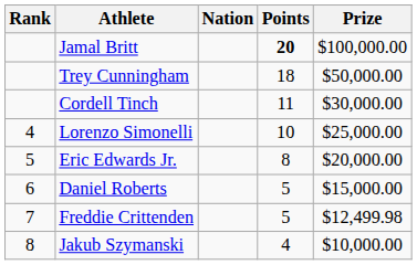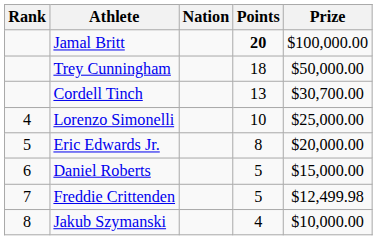 <table class="wikitable mw-datatable sortable" style="text-align:center;">
 <tr>
 <th scope="col" style="width: 10px;">Rank</th>
 <th scope="col">Athlete</th>
 <th scope="col">Nation</th>
 <th scope="col">Points</th>
 <th scope="col">Prize</th>
 </tr>
 <tr>
 <td></td>
 <td align=left><a href='#'>Jamal Britt</a> </td>
 <td align=left></td>
 <td><strong>20</strong></td>
 <td>$100,000.00</td>
 </tr>
 <tr>
 <td></td>
 <td align=left><a href='#'>Trey Cunningham</a> </td>
 <td align=left></td>
 <td>18</td>
 <td>$50,000.00</td>
 </tr>
 <tr>
 <td></td>
 <td align=left><a href='#'>Cordell Tinch</a> </td>
 <td align=left></td>
-<td>11</td>
-<td>$30,000.00</td>
+<td>13</td>
+<td>$30,700.00</td>
 </tr>
 <tr>
 <td>4</td>
 <td align=left><a href='#'>Lorenzo Simonelli</a> </td>
 <td align=left></td>
 <td>10</td>
 <td>$25,000.00</td>
 </tr>
 <tr>
 <td>5</td>
 <td align=left><a href='#'>Eric Edwards Jr.</a> </td>
 <td align=left></td>
 <td>8</td>
 <td>$20,000.00</td>
 </tr>
 <tr>
 <td>6</td>
 <td align=left><a href='#'>Daniel Roberts</a> </td>
 <td align=left></td>
 <td>5</td>
 <td>$15,000.00</td>
 </tr>
 <tr>
 <td>7</td>
 <td align=left><a href='#'>Freddie Crittenden</a> </td>
 <td align=left></td>
 <td>5</td>
 <td>$12,499.98</td>
 </tr>
 <tr>
 <td>8</td>
 <td align=left><a href='#'>Jakub Szymanski</a> </td>
 <td align=left></td>
 <td>4</td>
 <td>$10,000.00</td>
 </tr>
 </table>
